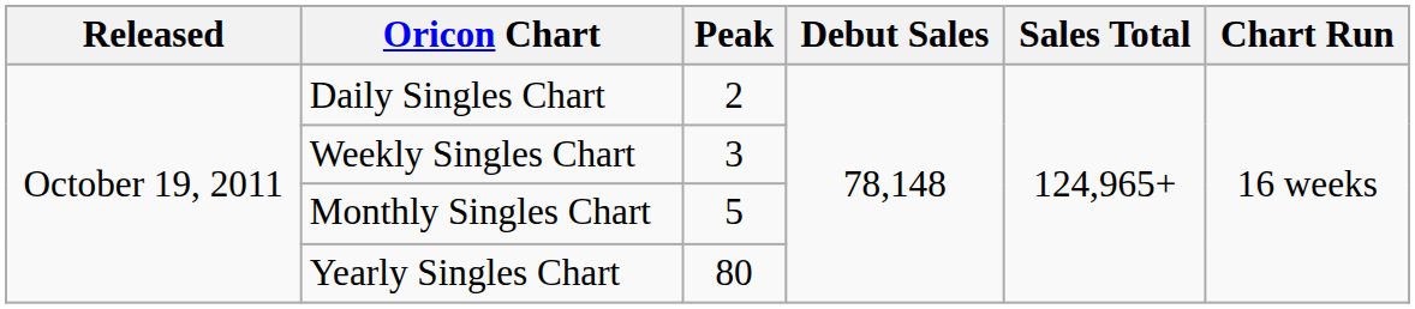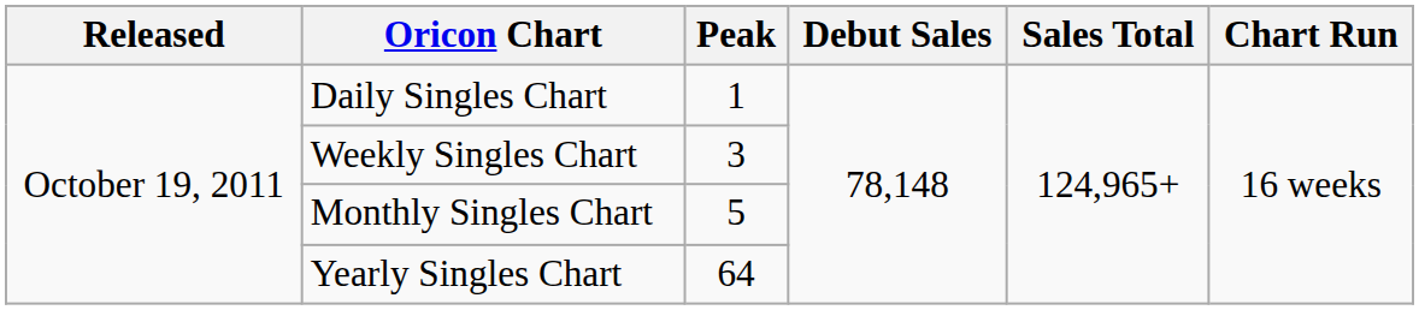 <table class="wikitable" style="width:600px;">
 <tr>
 <th style="text-align:center;">Released</th>
 <th style="text-align:center;"><a href='#'>Oricon</a> Chart</th>
 <th style="text-align:center;">Peak</th>
 <th style="text-align:center;">Debut Sales</th>
 <th style="text-align:center;">Sales Total</th>
 <th style="text-align:center;">Chart Run</th>
 </tr>
 <tr>
 <td style="text-align:center;" rowspan="4">October 19, 2011</td>
 <td align="left">Daily Singles Chart</td>
-<td style="text-align:center;">2</td>
+<td style="text-align:center;">1</td>
 <td style="text-align:center;" rowspan="4">78,148</td>
 <td style="text-align:center;" rowspan="4">124,965+</td>
 <td style="text-align:center;" rowspan="4">16 weeks</td>
 </tr>
 <tr>
 <td align="left">Weekly Singles Chart</td>
 <td style="text-align:center;">3</td>
 </tr>
 <tr>
 <td align="left">Monthly Singles Chart</td>
 <td style="text-align:center;">5</td>
 </tr>
 <tr>
 <td align="left">Yearly Singles Chart</td>
-<td style="text-align:center;">80</td>
+<td style="text-align:center;">64</td>
 </tr>
 </table>
